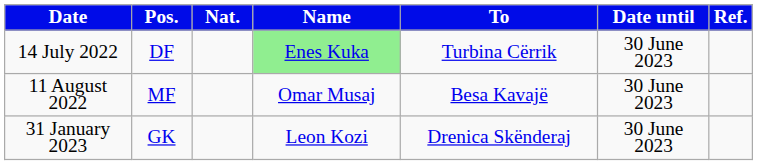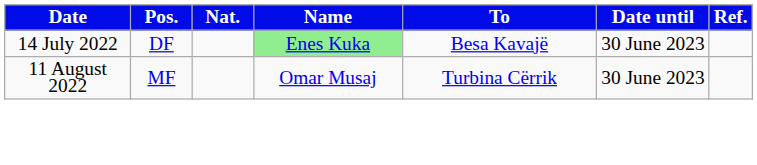 <table class="wikitable sortable alternance" style="font-size:100%; text-align:center; line-height:14px; width:70%;">
 <tr>
 <th style="background:#000be8;color:#FFFFFF; width:120px;">Date</th>
 <th style="background:#000be8;color:#FFFFFF; width:50px;">Pos.</th>
 <th style="background:#000be8;color:#FFFFFF; width:50px;">Nat.</th>
 <th style="background:#000be8;color:#FFFFFF; width:150px;">Name</th>
 <th style="background:#000be8;color:#FFFFFF; width:200px;">To</th>
 <th style="background:#000be8;color:#FFFFFF; width:110px;">Date until</th>
 <th style="background:#000be8;color:#FFFFFF; width:25px;">Ref.</th>
 </tr>
 <tr>
 <td>14 July 2022</td>
 <td><a href='#'>DF</a></td>
 <td></td>
 <td style="background: lightgreen;"><a href='#'>Enes Kuka</a></td>
-<td><a href='#'>Turbina Cërrik</a></td>
+<td><a href='#'>Besa Kavajë</a></td>
 <td>30 June 2023</td>
 <td></td>
 </tr>
 <tr>
 <td>11 August 2022</td>
 <td><a href='#'>MF</a></td>
 <td></td>
 <td><a href='#'>Omar Musaj</a></td>
-<td><a href='#'>Besa Kavajë</a></td>
-<td>30 June 2023</td>
-<td></td>
-</tr>
-<tr>
-<td>31 January 2023</td>
-<td><a href='#'>GK</a></td>
-<td></td>
-<td><a href='#'>Leon Kozi</a></td>
-<td> <a href='#'>Drenica Skënderaj</a></td>
+<td><a href='#'>Turbina Cërrik</a></td>
 <td>30 June 2023</td>
 <td></td>
 </tr>
 </table>
